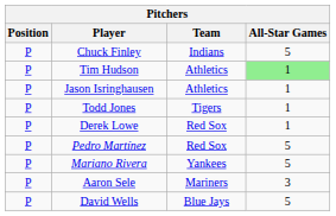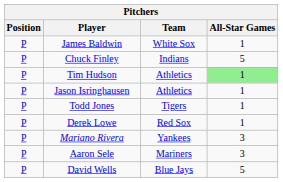 <table class="wikitable" style="font-size: 100%; text-align:center;">
 <tr>
 <th colspan="4">Pitchers</th>
 </tr>
 <tr>
 <th>Position</th>
 <th width="150">Player</th>
 <th width="100">Team</th>
 <th>All-Star Games</th>
+</tr>
+<tr>
+<td><a href='#'>P</a></td>
+<td><a href='#'>James Baldwin</a></td>
+<td><a href='#'>White Sox</a></td>
+<td>1</td>
 </tr>
 <tr>
 <td><a href='#'>P</a></td>
 <td><a href='#'>Chuck Finley</a></td>
 <td><a href='#'>Indians</a></td>
 <td>5</td>
 </tr>
 <tr>
 <td><a href='#'>P</a></td>
 <td><a href='#'>Tim Hudson</a></td>
 <td><a href='#'>Athletics</a></td>
 <td style="background: lightgreen;">1</td>
 </tr>
 <tr>
 <td><a href='#'>P</a></td>
 <td><a href='#'>Jason Isringhausen</a></td>
 <td><a href='#'>Athletics</a></td>
 <td>1</td>
 </tr>
 <tr>
 <td><a href='#'>P</a></td>
 <td><a href='#'>Todd Jones</a></td>
 <td><a href='#'>Tigers</a></td>
 <td>1</td>
 </tr>
 <tr>
 <td><a href='#'>P</a></td>
 <td><a href='#'>Derek Lowe</a></td>
 <td><a href='#'>Red Sox</a></td>
 <td>1</td>
 </tr>
 <tr>
 <td><a href='#'>P</a></td>
-<td><em><a href='#'>Pedro Martínez</a></em></td>
-<td><a href='#'>Red Sox</a></td>
-<td>5</td>
-</tr>
-<tr>
-<td><a href='#'>P</a></td>
 <td><em><a href='#'>Mariano Rivera</a></em></td>
 <td><a href='#'>Yankees</a></td>
-<td>5</td>
+<td>3</td>
 </tr>
 <tr>
 <td><a href='#'>P</a></td>
 <td><a href='#'>Aaron Sele</a></td>
 <td><a href='#'>Mariners</a></td>
 <td>3</td>
 </tr>
 <tr>
 <td><a href='#'>P</a></td>
 <td><a href='#'>David Wells</a></td>
 <td><a href='#'>Blue Jays</a></td>
 <td>5</td>
 </tr>
 </table>
